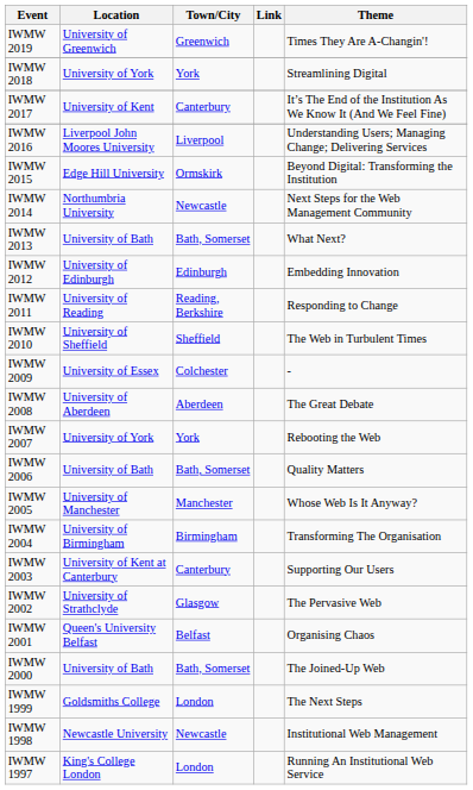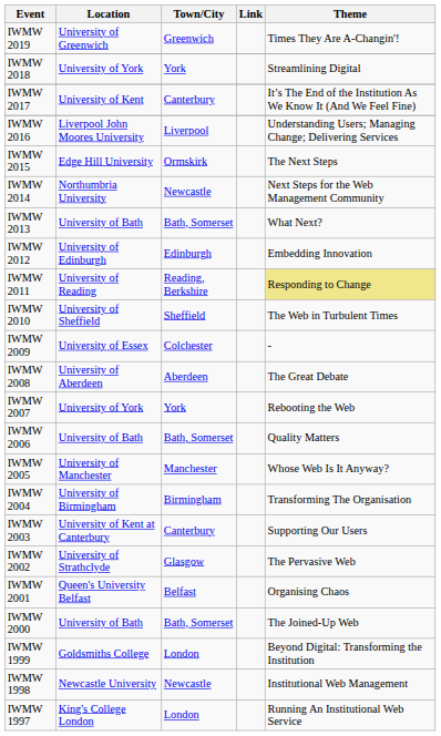 <table class="wikitable">
 <tr>
 <th>Event</th>
 <th>Location</th>
 <th>Town/City</th>
 <th>Link</th>
 <th>Theme</th>
 </tr>
 <tr>
 <td>IWMW 2019</td>
 <td><a href='#'>University of Greenwich</a></td>
 <td><a href='#'>Greenwich</a></td>
 <td></td>
 <td>Times They Are A-Changin'!</td>
 </tr>
 <tr>
 </tr>
 <tr>
 <td>IWMW 2018</td>
 <td><a href='#'>University of York</a></td>
 <td><a href='#'>York</a></td>
 <td></td>
 <td>Streamlining Digital</td>
 </tr>
 <tr>
 </tr>
 <tr>
 <td>IWMW 2017</td>
 <td><a href='#'>University of Kent</a></td>
 <td><a href='#'>Canterbury</a></td>
 <td></td>
 <td>It’s The End of the Institution As We Know It (And We Feel Fine)</td>
 </tr>
 <tr>
 </tr>
 <tr>
 <td>IWMW 2016</td>
 <td><a href='#'>Liverpool John Moores University</a></td>
 <td><a href='#'>Liverpool</a></td>
 <td></td>
 <td>Understanding Users; Managing Change; Delivering Services</td>
 </tr>
 <tr>
 <td>IWMW 2015</td>
 <td><a href='#'>Edge Hill University</a></td>
 <td><a href='#'>Ormskirk</a></td>
 <td></td>
-<td>Beyond Digital: Transforming the Institution</td>
+<td>The Next Steps</td>
 </tr>
 <tr>
 <td>IWMW 2014</td>
 <td><a href='#'>Northumbria University</a></td>
 <td><a href='#'>Newcastle</a></td>
 <td></td>
 <td>Next Steps for the Web Management Community</td>
 </tr>
 <tr>
 <td>IWMW 2013</td>
 <td><a href='#'>University of Bath</a></td>
 <td><a href='#'>Bath, Somerset</a></td>
 <td></td>
 <td>What Next?</td>
 </tr>
 <tr>
 <td>IWMW 2012</td>
 <td><a href='#'>University of Edinburgh</a></td>
 <td><a href='#'>Edinburgh</a></td>
 <td></td>
 <td>Embedding Innovation</td>
 </tr>
 <tr>
 <td>IWMW 2011</td>
 <td><a href='#'>University of Reading</a></td>
 <td><a href='#'>Reading, Berkshire</a></td>
 <td></td>
-<td>Responding to Change</td>
+<td style="background: khaki;">Responding to Change</td>
 </tr>
 <tr>
 <td>IWMW 2010</td>
 <td><a href='#'>University of Sheffield</a></td>
 <td><a href='#'>Sheffield</a></td>
 <td></td>
 <td>The Web in Turbulent Times</td>
 </tr>
 <tr>
 <td>IWMW 2009</td>
 <td><a href='#'>University of Essex</a></td>
 <td><a href='#'>Colchester</a></td>
 <td></td>
 <td>-</td>
 </tr>
 <tr>
 <td>IWMW 2008</td>
 <td><a href='#'>University of Aberdeen</a></td>
 <td><a href='#'>Aberdeen</a></td>
 <td></td>
 <td>The Great Debate</td>
 </tr>
 <tr>
 <td>IWMW 2007</td>
 <td><a href='#'>University of York</a></td>
 <td><a href='#'>York</a></td>
 <td></td>
 <td>Rebooting the Web</td>
 </tr>
 <tr>
 <td>IWMW 2006</td>
 <td><a href='#'>University of Bath</a></td>
 <td><a href='#'>Bath, Somerset</a></td>
 <td></td>
 <td>Quality Matters</td>
 </tr>
 <tr>
 <td>IWMW 2005</td>
 <td><a href='#'>University of Manchester</a></td>
 <td><a href='#'>Manchester</a></td>
 <td></td>
 <td>Whose Web Is It Anyway?</td>
 </tr>
 <tr>
 <td>IWMW 2004</td>
 <td><a href='#'>University of Birmingham</a></td>
 <td><a href='#'>Birmingham</a></td>
 <td></td>
 <td>Transforming The Organisation</td>
 </tr>
 <tr>
 <td>IWMW 2003</td>
 <td><a href='#'>University of Kent at Canterbury</a></td>
 <td><a href='#'>Canterbury</a></td>
 <td></td>
 <td>Supporting Our Users</td>
 </tr>
 <tr>
 <td>IWMW 2002</td>
 <td><a href='#'>University of Strathclyde</a></td>
 <td><a href='#'>Glasgow</a></td>
 <td></td>
 <td>The Pervasive Web</td>
 </tr>
 <tr>
 <td>IWMW 2001</td>
 <td><a href='#'>Queen's University Belfast</a></td>
 <td><a href='#'>Belfast</a></td>
 <td></td>
 <td>Organising Chaos</td>
 </tr>
 <tr>
 <td>IWMW 2000</td>
 <td><a href='#'>University of Bath</a></td>
 <td><a href='#'>Bath, Somerset</a></td>
 <td></td>
 <td>The Joined-Up Web</td>
 </tr>
 <tr>
 <td>IWMW 1999</td>
 <td><a href='#'>Goldsmiths College</a></td>
 <td><a href='#'>London</a></td>
 <td></td>
-<td>The Next Steps</td>
+<td>Beyond Digital: Transforming the Institution</td>
 </tr>
 <tr>
 <td>IWMW 1998</td>
 <td><a href='#'>Newcastle University</a></td>
 <td><a href='#'>Newcastle</a></td>
 <td></td>
 <td>Institutional Web Management</td>
 </tr>
 <tr>
 <td>IWMW 1997</td>
 <td><a href='#'>King's College London</a></td>
 <td><a href='#'>London</a></td>
 <td></td>
 <td>Running An Institutional Web Service</td>
 </tr>
 </table>
